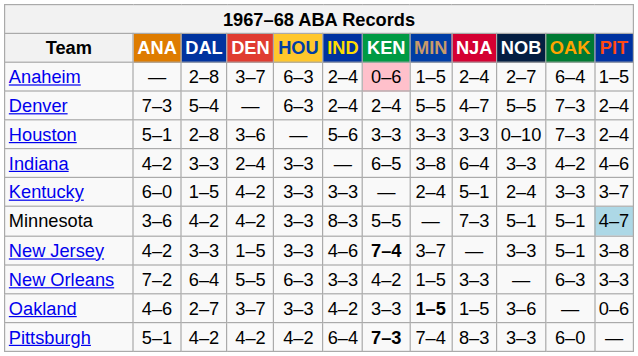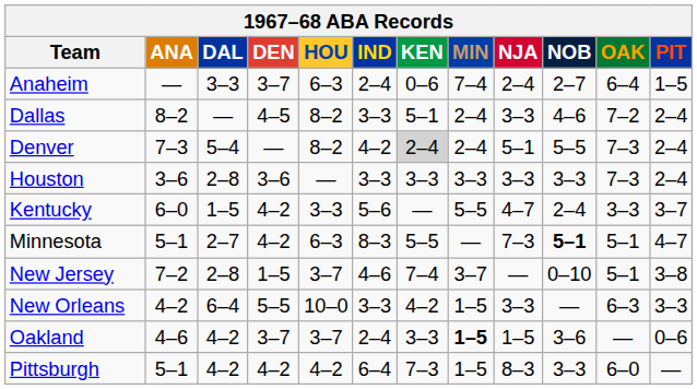 <table class="wikitable" style="font-size:95%; text-align:center;">
 <tr>
 <th colspan=12>1967–68 ABA Records</th>
 </tr>
 <tr>
 <th width=100>Team</th>
 <th style="background:#DE7C00;color:#FFFFFF;width=35">ANA</th>
 <th style="background:#00339F;color:#FFFFFF;width=35">DAL</th>
 <th style="background:#E03C31;color:#FFFFFF;width=35">DEN</th>
 <th style="background:#FFC72C;color:#003DA5;width=35">HOU</th>
 <th style="background:#0032A0;color:#FEDD00;width=35">IND</th>
 <th style="background:#009A44;color:#FFFFFF;width=35">KEN</th>
 <th style="background:#003DA5;color:#C89A6A;width=35">MIN</th>
 <th style="background:#D40032;color:#FFFFFF;width=35">NJA</th>
 <th style="background:#041E42;color:#FFFFFF;width=35">NOB</th>
 <th style="background:#007A33;color:#FFA400;width=35">OAK</th>
 <th style="background:#0032A0;color:#FF4911;width=35">PIT</th>
 </tr>
 <tr>
 <td style="text-align:left;"><a href='#'>Anaheim</a></td>
 <td>—</td>
-<td>2–8</td>
+<td>3–3</td>
 <td>3–7</td>
 <td>6–3</td>
 <td>2–4</td>
-<td style="background: pink;">0–6</td>
-<td>1–5</td>
+<td>0–6</td>
+<td>7–4</td>
 <td>2–4</td>
 <td>2–7</td>
 <td>6–4</td>
 <td>1–5</td>
 </tr>
 <tr>
+<td style="text-align:left;"><a href='#'>Dallas</a></td>
+<td>8–2</td>
+<td>—</td>
+<td>4–5</td>
+<td>8–2</td>
+<td>3–3</td>
+<td>5–1</td>
+<td>2–4</td>
+<td>3–3</td>
+<td>4–6</td>
+<td>7–2</td>
+<td>2–4</td>
+</tr>
+<tr>
 <td style="text-align:left;"><a href='#'>Denver</a></td>
 <td>7–3</td>
 <td>5–4</td>
 <td>—</td>
-<td>6–3</td>
+<td>8–2</td>
+<td>4–2</td>
+<td style="background: lightgrey;">2–4</td>
 <td>2–4</td>
-<td>2–4</td>
-<td>5–5</td>
-<td>4–7</td>
+<td>5–1</td>
 <td>5–5</td>
 <td>7–3</td>
 <td>2–4</td>
 </tr>
 <tr>
 <td style="text-align:left;"><a href='#'>Houston</a></td>
-<td>5–1</td>
+<td>3–6</td>
 <td>2–8</td>
 <td>3–6</td>
 <td>—</td>
-<td>5–6</td>
 <td>3–3</td>
 <td>3–3</td>
 <td>3–3</td>
-<td>0–10</td>
+<td>3–3</td>
+<td>3–3</td>
 <td>7–3</td>
 <td>2–4</td>
-</tr>
-<tr>
-<td style="text-align:left;"><a href='#'>Indiana</a></td>
-<td>4–2</td>
-<td>3–3</td>
-<td>2–4</td>
-<td>3–3</td>
-<td>—</td>
-<td>6–5</td>
-<td>3–8</td>
-<td>6–4</td>
-<td>3–3</td>
-<td>4–2</td>
-<td>4–6</td>
 </tr>
 <tr>
 <td style="text-align:left;"><a href='#'>Kentucky</a></td>
 <td>6–0</td>
 <td>1–5</td>
 <td>4–2</td>
 <td>3–3</td>
-<td>3–3</td>
+<td>5–6</td>
 <td>—</td>
-<td>2–4</td>
-<td>5–1</td>
+<td>5–5</td>
+<td>4–7</td>
 <td>2–4</td>
 <td>3–3</td>
 <td>3–7</td>
 </tr>
 <tr>
 <td style="text-align:left;">Minnesota</td>
-<td>3–6</td>
+<td>5–1</td>
+<td>2–7</td>
 <td>4–2</td>
-<td>4–2</td>
-<td>3–3</td>
+<td>6–3</td>
 <td>8–3</td>
 <td>5–5</td>
 <td>—</td>
 <td>7–3</td>
+<td><strong>5–1</strong></td>
 <td>5–1</td>
-<td>5–1</td>
-<td style="background: lightblue;">4–7</td>
+<td>4–7</td>
 </tr>
 <tr>
 <td style="text-align:left;"><a href='#'>New Jersey</a></td>
-<td>4–2</td>
-<td>3–3</td>
+<td>7–2</td>
+<td>2–8</td>
 <td>1–5</td>
-<td>3–3</td>
+<td>3–7</td>
 <td>4–6</td>
-<td><strong>7–4</strong></td>
+<td>7–4</td>
 <td>3–7</td>
 <td>—</td>
-<td>3–3</td>
+<td>0–10</td>
 <td>5–1</td>
 <td>3–8</td>
 </tr>
 <tr>
 <td style="text-align:left;"><a href='#'>New Orleans</a></td>
-<td>7–2</td>
+<td>4–2</td>
 <td>6–4</td>
 <td>5–5</td>
-<td>6–3</td>
+<td>10–0</td>
 <td>3–3</td>
 <td>4–2</td>
 <td>1–5</td>
 <td>3–3</td>
 <td>—</td>
 <td>6–3</td>
 <td>3–3</td>
 </tr>
 <tr>
 <td style="text-align:left;"><a href='#'>Oakland</a></td>
 <td>4–6</td>
-<td>2–7</td>
+<td>4–2</td>
 <td>3–7</td>
-<td>3–3</td>
-<td>4–2</td>
+<td>3–7</td>
+<td>2–4</td>
 <td>3–3</td>
 <td><strong>1–5</strong></td>
 <td>1–5</td>
 <td>3–6</td>
 <td>—</td>
 <td>0–6</td>
 </tr>
 <tr>
 <td style="text-align:left;"><a href='#'>Pittsburgh</a></td>
 <td>5–1</td>
 <td>4–2</td>
 <td>4–2</td>
 <td>4–2</td>
 <td>6–4</td>
-<td><strong>7–3</strong></td>
-<td>7–4</td>
+<td>7–3</td>
+<td>1–5</td>
 <td>8–3</td>
 <td>3–3</td>
 <td>6–0</td>
 <td>—</td>
 </tr>
 </table>
